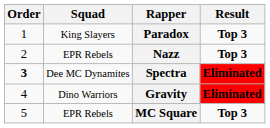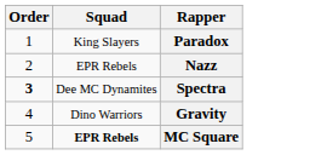 <table class="wikitable sortable" style="text-align:center">
 <tr>
 <th>Order</th>
 <th>Squad</th>
 <th>Rapper</th>
-<th>Result</th>
 </tr>
 <tr>
 <td>1</td>
 <td><small>King Slayers</small></td>
 <th>Paradox</th>
-<td><strong>Top 3</strong></td>
 </tr>
 <tr>
 <td>2</td>
 <td><small>EPR Rebels</small></td>
 <th>Nazz</th>
-<td><strong>Top 3</strong></td>
 </tr>
 <tr>
 <td><strong>3</strong></td>
 <td><small>Dee MC Dynamites</small></td>
 <th>Spectra</th>
-<td bgcolor="red"><strong>Eliminated</strong></td>
 </tr>
 <tr>
 <td>4</td>
 <td><small>Dino Warriors</small></td>
 <th>Gravity</th>
-<td bgcolor="red"><strong>Eliminated</strong></td>
 </tr>
 <tr>
 <td>5</td>
-<td><small>EPR Rebels</small></td>
+<td><strong><small>EPR Rebels</small></strong></td>
 <th>MC Square</th>
-<td><strong>Top 3</strong></td>
 </tr>
 </table>
